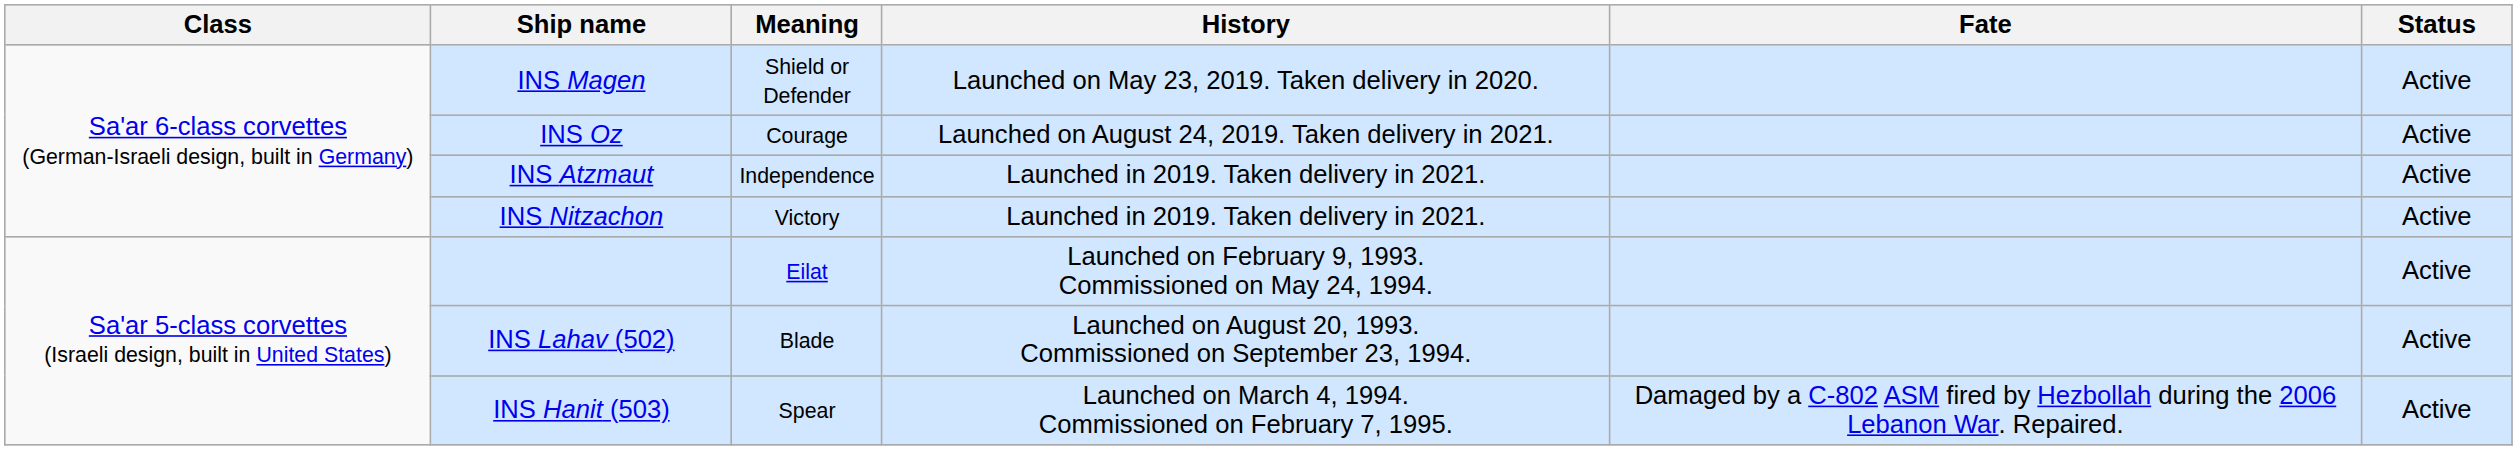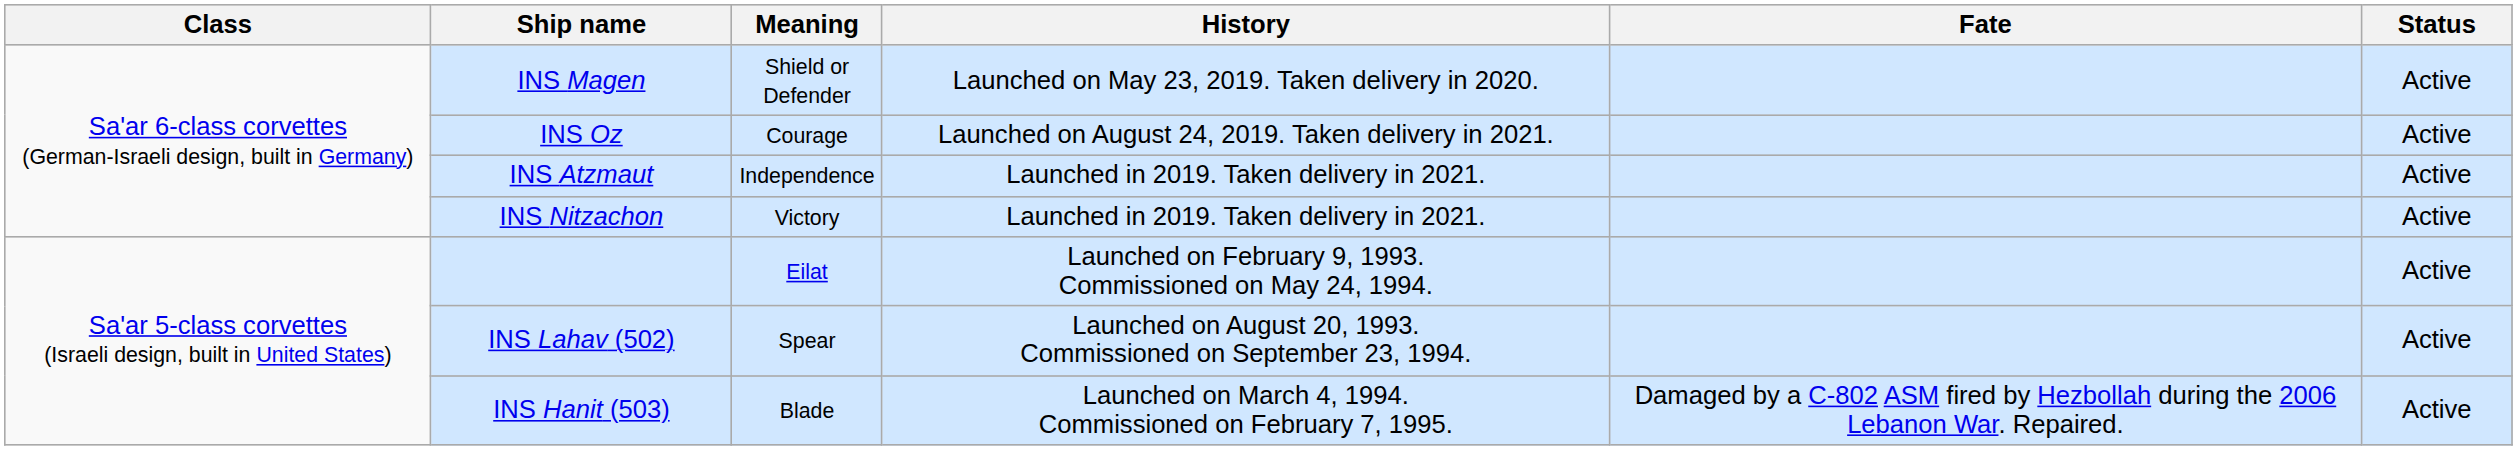 <table class="wikitable">
 <tr>
 <th width="17%">Class</th>
 <th width="12%">Ship name</th>
 <th width="6%">Meaning</th>
 <th width="29%">History</th>
 <th width="30%">Fate</th>
 <th width="6%">Status</th>
 </tr>
 <tr align=center>
 <td rowspan=4><a href='#'>Sa'ar 6-class corvettes</a><br><small>(German-Israeli design, built in <a href='#'>Germany</a>)</small></td>
 <td bgcolor=#D0E7FF><a href='#'>INS <em>Magen</em></a></td>
 <td bgcolor=#D0E7FF><small>Shield or Defender</small></td>
 <td bgcolor=#D0E7FF>Launched on May 23, 2019. Taken delivery in 2020.</td>
 <td bgcolor=#D0E7FF></td>
 <td bgcolor=#D0E7FF>Active</td>
 </tr>
 <tr align=center>
 <td bgcolor=#D0E7FF><a href='#'>INS <em>Oz</em></a></td>
 <td bgcolor=#D0E7FF><small>Courage</small></td>
 <td bgcolor=#D0E7FF>Launched on August 24, 2019. Taken delivery in 2021.</td>
 <td bgcolor=#D0E7FF></td>
 <td bgcolor=#D0E7FF>Active</td>
 </tr>
 <tr align=center>
 <td bgcolor=#D0E7FF><a href='#'>INS <em>Atzmaut</em></a></td>
 <td bgcolor=#D0E7FF><small>Independence</small></td>
 <td bgcolor=#D0E7FF>Launched in 2019. Taken delivery in 2021.</td>
 <td bgcolor=#D0E7FF></td>
 <td bgcolor=#D0E7FF>Active</td>
 </tr>
 <tr align=center>
 <td bgcolor=#D0E7FF><a href='#'>INS <em>Nitzachon</em></a></td>
 <td bgcolor=#D0E7FF><small>Victory</small></td>
 <td bgcolor=#D0E7FF>Launched in 2019. Taken delivery in 2021.</td>
 <td bgcolor=#D0E7FF></td>
 <td bgcolor=#D0E7FF>Active</td>
 </tr>
 <tr align=center>
 <td rowspan=3><a href='#'>Sa'ar 5-class corvettes</a><br><small>(Israeli design, built in <a href='#'>United States</a>)</small></td>
 <td bgcolor=#D0E7FF></td>
 <td bgcolor=#D0E7FF><small><a href='#'>Eilat</a></small></td>
 <td bgcolor=#D0E7FF>Launched on February 9, 1993.<br>Commissioned on May 24, 1994.</td>
 <td bgcolor=#D0E7FF></td>
 <td bgcolor=#D0E7FF>Active</td>
 </tr>
 <tr align=center bgcolor=#D0E7FF>
 <td><a href='#'>INS <em>Lahav</em> (502)</a></td>
-<td><small>Blade</small></td>
+<td><small>Spear</small></td>
 <td>Launched on August 20, 1993.<br>Commissioned on September 23, 1994.</td>
 <td></td>
 <td>Active</td>
 </tr>
 <tr align=center bgcolor=#D0E7FF>
 <td><a href='#'>INS <em>Hanit</em> (503)</a></td>
-<td><small>Spear</small></td>
+<td><small>Blade</small></td>
 <td>Launched on March 4, 1994.<br>Commissioned on February 7, 1995.</td>
 <td>Damaged by a <a href='#'>C-802</a> <a href='#'>ASM</a> fired by <a href='#'>Hezbollah</a> during the <a href='#'>2006 Lebanon War</a>. Repaired.</td>
 <td>Active</td>
 </tr>
 </table>
